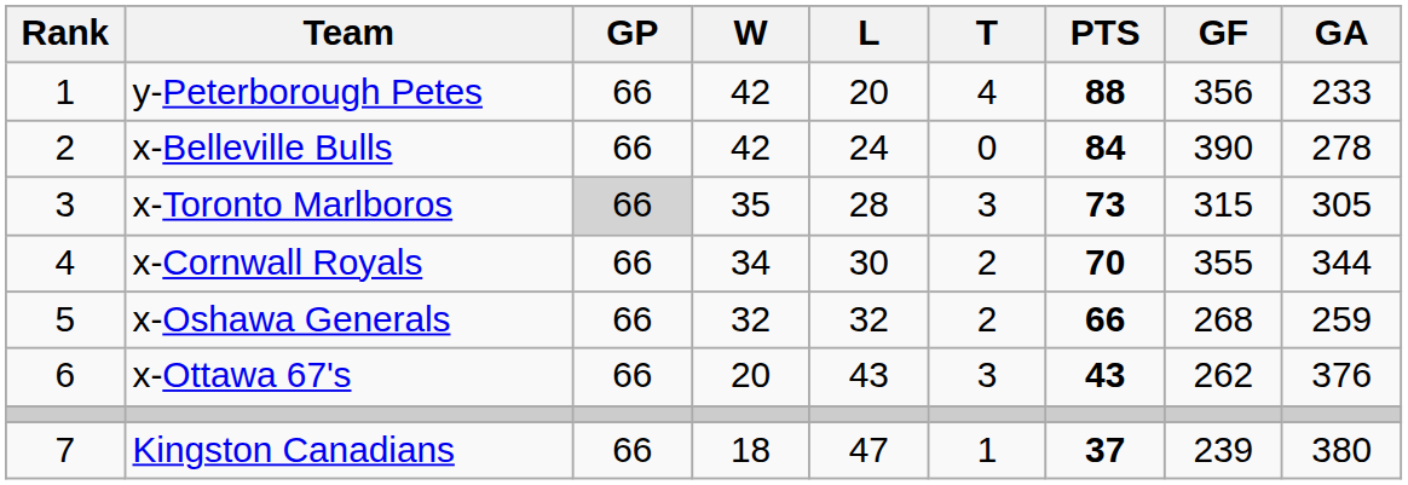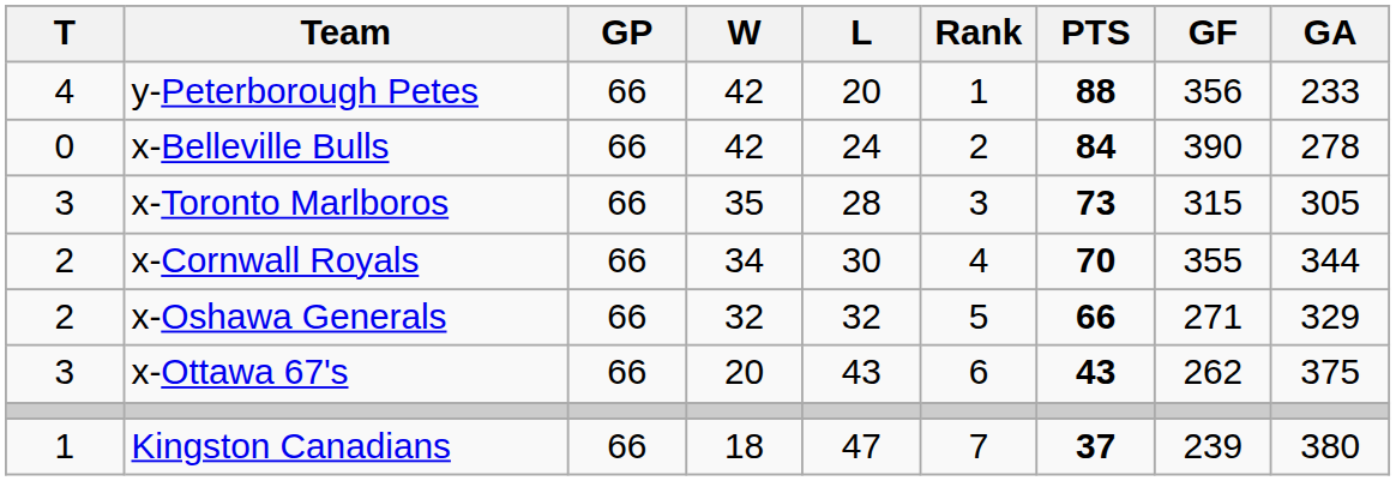 <table class="wikitable sortable" style="text-align:center">
 <tr>
-<th width="7.5%">Rank</th>
+<th width="7.5%">T</th>
 <th width="28.5%">Team</th>
 <th width="7.5%">GP</th>
 <th width="7.5%">W</th>
 <th width="7.5%">L</th>
-<th width="7.5%">T</th>
+<th width="7.5%">Rank</th>
 <th width="7.5%">PTS</th>
 <th width="7.5%">GF</th>
 <th width="7.5%">GA</th>
 </tr>
 <tr>
-<td>1</td>
+<td>4</td>
 <td align=left>y-<a href='#'>Peterborough Petes</a></td>
 <td>66</td>
 <td>42</td>
 <td>20</td>
-<td>4</td>
+<td>1</td>
 <td><strong>88</strong></td>
 <td>356</td>
 <td>233</td>
 </tr>
 <tr>
-<td>2</td>
+<td>0</td>
 <td align=left>x-<a href='#'>Belleville Bulls</a></td>
 <td>66</td>
 <td>42</td>
 <td>24</td>
-<td>0</td>
+<td>2</td>
 <td><strong>84</strong></td>
 <td>390</td>
 <td>278</td>
 </tr>
 <tr>
 <td>3</td>
 <td align=left>x-<a href='#'>Toronto Marlboros</a></td>
-<td style="background: lightgrey;">66</td>
+<td>66</td>
 <td>35</td>
 <td>28</td>
 <td>3</td>
 <td><strong>73</strong></td>
 <td>315</td>
 <td>305</td>
 </tr>
 <tr>
-<td>4</td>
+<td>2</td>
 <td align=left>x-<a href='#'>Cornwall Royals</a></td>
 <td>66</td>
 <td>34</td>
 <td>30</td>
-<td>2</td>
+<td>4</td>
 <td><strong>70</strong></td>
 <td>355</td>
 <td>344</td>
 </tr>
 <tr>
-<td>5</td>
+<td>2</td>
 <td align=left>x-<a href='#'>Oshawa Generals</a></td>
 <td>66</td>
 <td>32</td>
 <td>32</td>
-<td>2</td>
+<td>5</td>
 <td><strong>66</strong></td>
-<td>268</td>
-<td>259</td>
+<td>271</td>
+<td>329</td>
 </tr>
 <tr>
-<td>6</td>
+<td>3</td>
 <td align=left>x-<a href='#'>Ottawa 67's</a></td>
 <td>66</td>
 <td>20</td>
 <td>43</td>
-<td>3</td>
+<td>6</td>
 <td><strong>43</strong></td>
 <td>262</td>
-<td>376</td>
+<td>375</td>
 </tr>
 <tr style="background-color:#cccccc;">
 <td></td>
 <td></td>
 <td></td>
 <td></td>
 <td></td>
 <td></td>
 <td></td>
 <td></td>
 <td></td>
 </tr>
 <tr>
-<td>7</td>
+<td>1</td>
 <td align=left><a href='#'>Kingston Canadians</a></td>
 <td>66</td>
 <td>18</td>
 <td>47</td>
-<td>1</td>
+<td>7</td>
 <td><strong>37</strong></td>
 <td>239</td>
 <td>380</td>
 </tr>
 </table>
